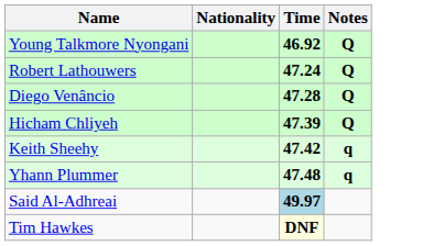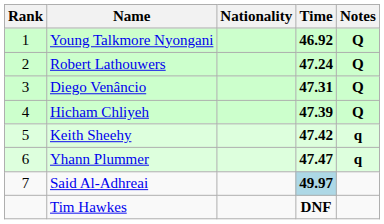 <table class="wikitable sortable" style="text-align:center">
 <tr>
+<th>Rank</th>
 <th>Name</th>
 <th>Nationality</th>
 <th>Time</th>
 <th>Notes</th>
 </tr>
 <tr bgcolor=ccffcc>
+<td>1</td>
 <td align=left><a href='#'>Young Talkmore Nyongani</a></td>
 <td align=left></td>
 <td><strong>46.92</strong></td>
 <td><strong>Q</strong></td>
 </tr>
 <tr bgcolor=ccffcc>
+<td>2</td>
 <td align=left><a href='#'>Robert Lathouwers</a></td>
 <td align=left></td>
 <td><strong>47.24</strong></td>
 <td><strong>Q</strong></td>
 </tr>
 <tr bgcolor=ccffcc>
+<td>3</td>
 <td align=left><a href='#'>Diego Venâncio</a></td>
 <td align=left></td>
-<td><strong>47.28</strong></td>
+<td><strong>47.31</strong></td>
 <td><strong>Q</strong></td>
 </tr>
 <tr bgcolor=ccffcc>
+<td>4</td>
 <td align=left><a href='#'>Hicham Chliyeh</a></td>
 <td align=left></td>
 <td><strong>47.39</strong></td>
 <td><strong>Q</strong></td>
 </tr>
 <tr bgcolor=ddffdd>
+<td>5</td>
 <td align=left><a href='#'>Keith Sheehy</a></td>
 <td align=left></td>
 <td><strong>47.42</strong></td>
 <td><strong>q</strong></td>
 </tr>
 <tr bgcolor=ddffdd>
+<td>6</td>
 <td align=left><a href='#'>Yhann Plummer</a></td>
 <td align=left></td>
-<td><strong>47.48</strong></td>
+<td><strong>47.47</strong></td>
 <td><strong>q</strong></td>
 </tr>
 <tr>
+<td>7</td>
 <td align=left><a href='#'>Said Al-Adhreai</a></td>
 <td align=left></td>
 <td style="background: lightblue;"><strong>49.97</strong></td>
 <td></td>
 </tr>
 <tr>
+<td></td>
 <td align=left><a href='#'>Tim Hawkes</a></td>
 <td align=left></td>
-<td style="background: lightyellow;"><strong>DNF</strong></td>
+<td><strong>DNF</strong></td>
 <td></td>
 </tr>
 </table>
